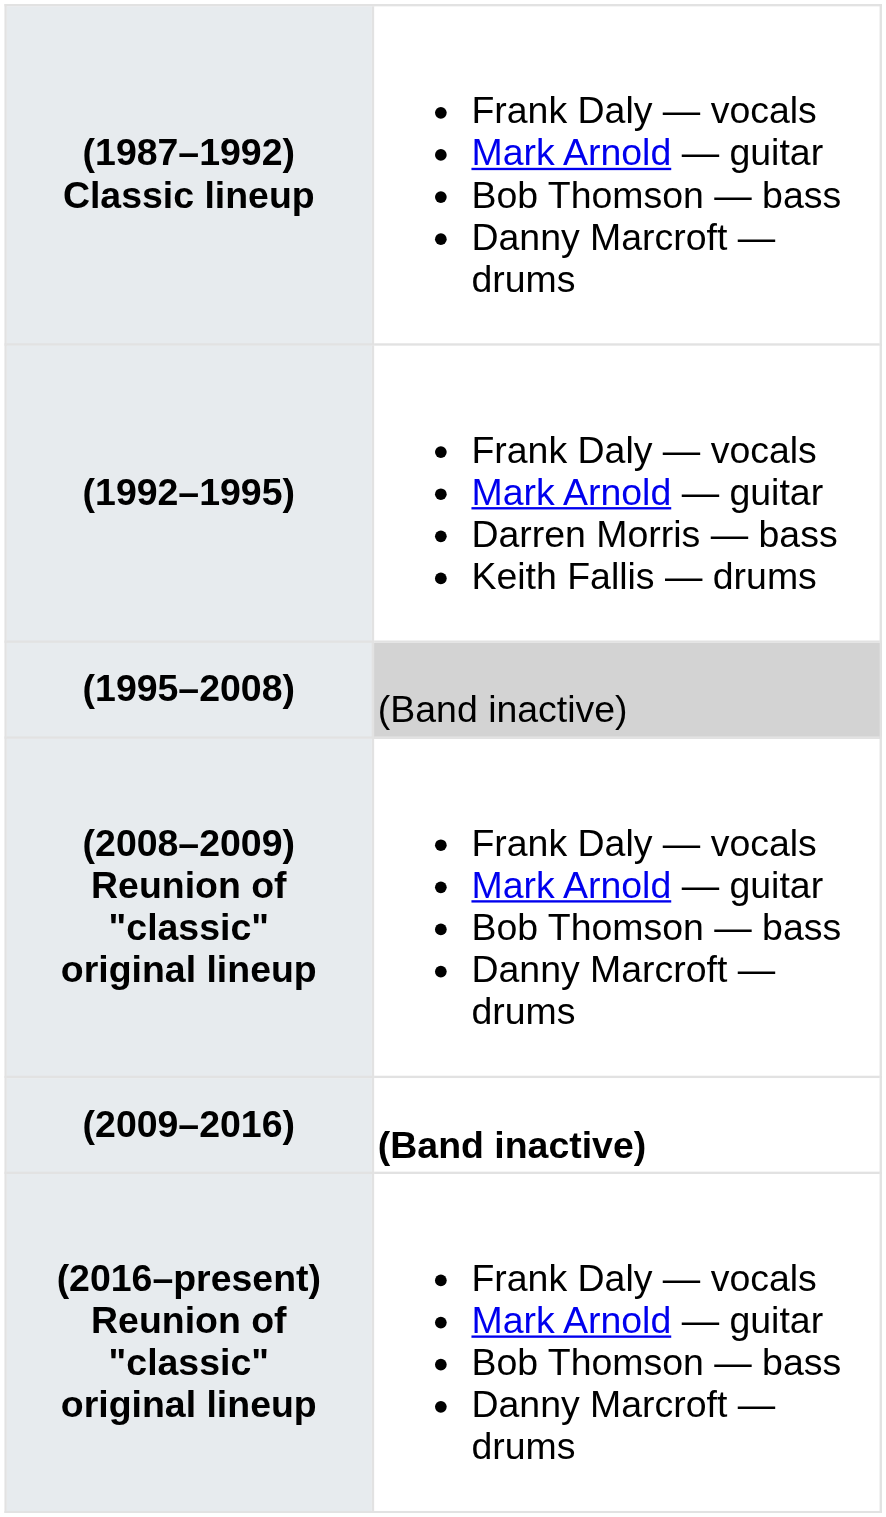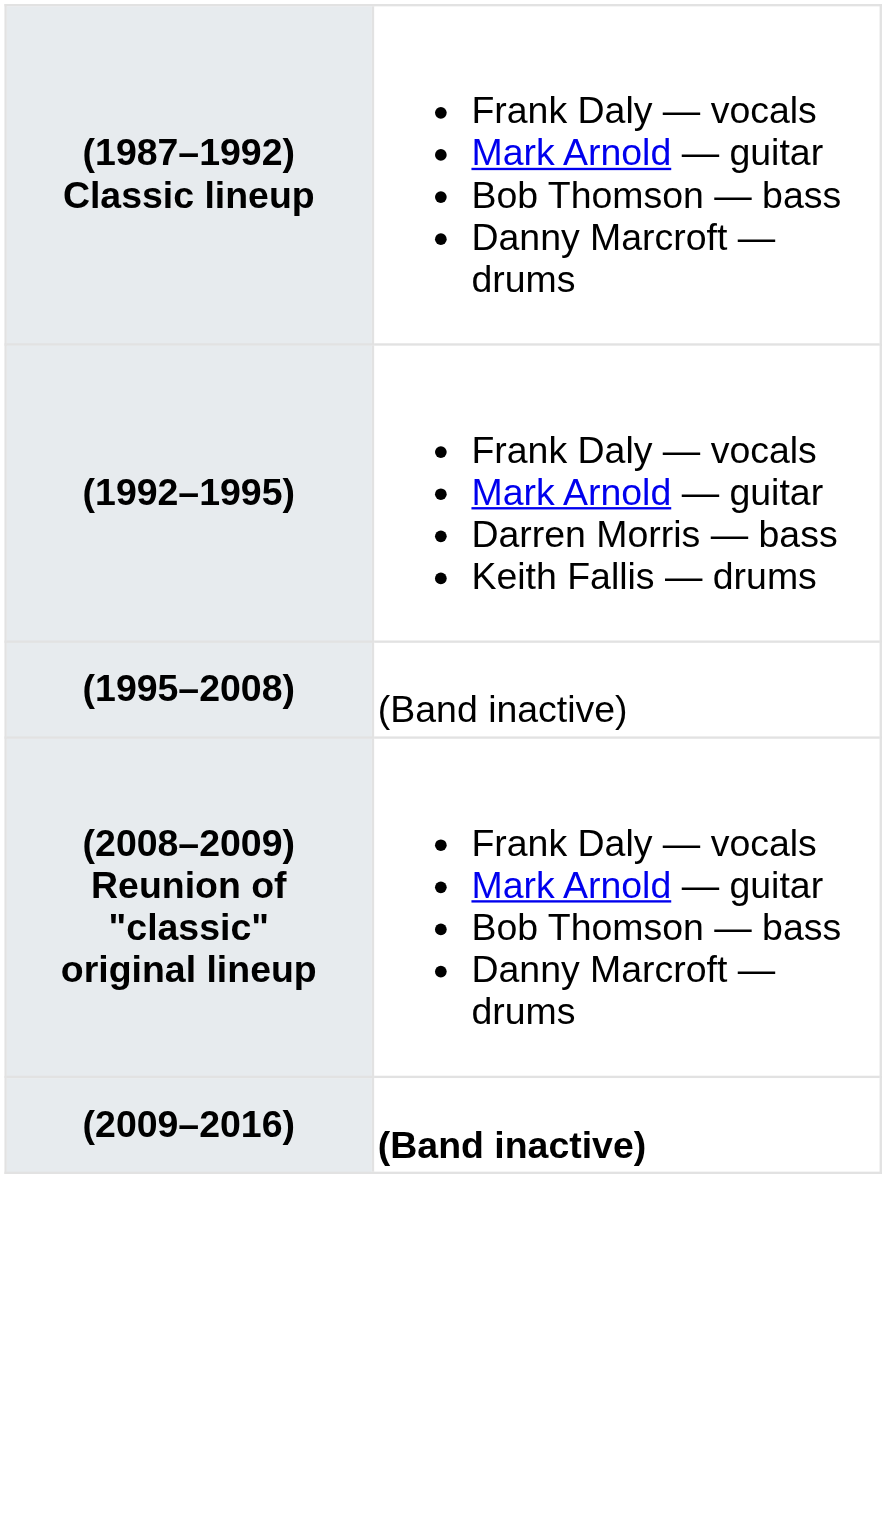 <table class="toccolours" border=1 cellpadding=2 cellspacing=0 style="float: lleft; width: 375px; margin: 0 0 1em 1em; border-collapse: collapse; border: 1px solid #E2E2E2;">
 <tr>
 <th bgcolor="#E7EBEE">(1987–1992)<br>Classic lineup</th>
 <td><br><ul><li>Frank Daly — vocals</li><li><a href='#'>Mark Arnold</a> — guitar</li><li>Bob Thomson — bass</li><li>Danny Marcroft — drums</li></ul></td>
 </tr>
 <tr>
 <th bgcolor="#E7EBEE">(1992–1995)<br></th>
 <td><br><ul><li>Frank Daly — vocals</li><li><a href='#'>Mark Arnold</a> — guitar</li><li>Darren Morris — bass</li><li>Keith Fallis — drums</li></ul></td>
 </tr>
 <tr>
 <th bgcolor="#E7EBEE">(1995–2008)</th>
-<td style="background: lightgrey;"><br>(Band inactive)</td>
+<td><br>(Band inactive)</td>
 </tr>
 <tr>
 <th bgcolor="#E7EBEE">(2008–2009)<br>Reunion of "classic"<br>original lineup</th>
 <td><br><ul><li>Frank Daly — vocals</li><li><a href='#'>Mark Arnold</a> — guitar</li><li>Bob Thomson — bass</li><li>Danny Marcroft — drums</li></ul></td>
 </tr>
 <tr>
 <th bgcolor="#E7EBEE">(2009–2016)</th>
 <td><strong><br>(Band inactive)</strong></td>
 </tr>
-<tr>
-<th bgcolor="#E7EBEE">(2016–present)<br>Reunion of "classic"<br>original lineup</th>
-<td><br><ul><li>Frank Daly — vocals</li><li><a href='#'>Mark Arnold</a> — guitar</li><li>Bob Thomson — bass</li><li>Danny Marcroft — drums</li></ul></td>
-</tr>
 </table>
